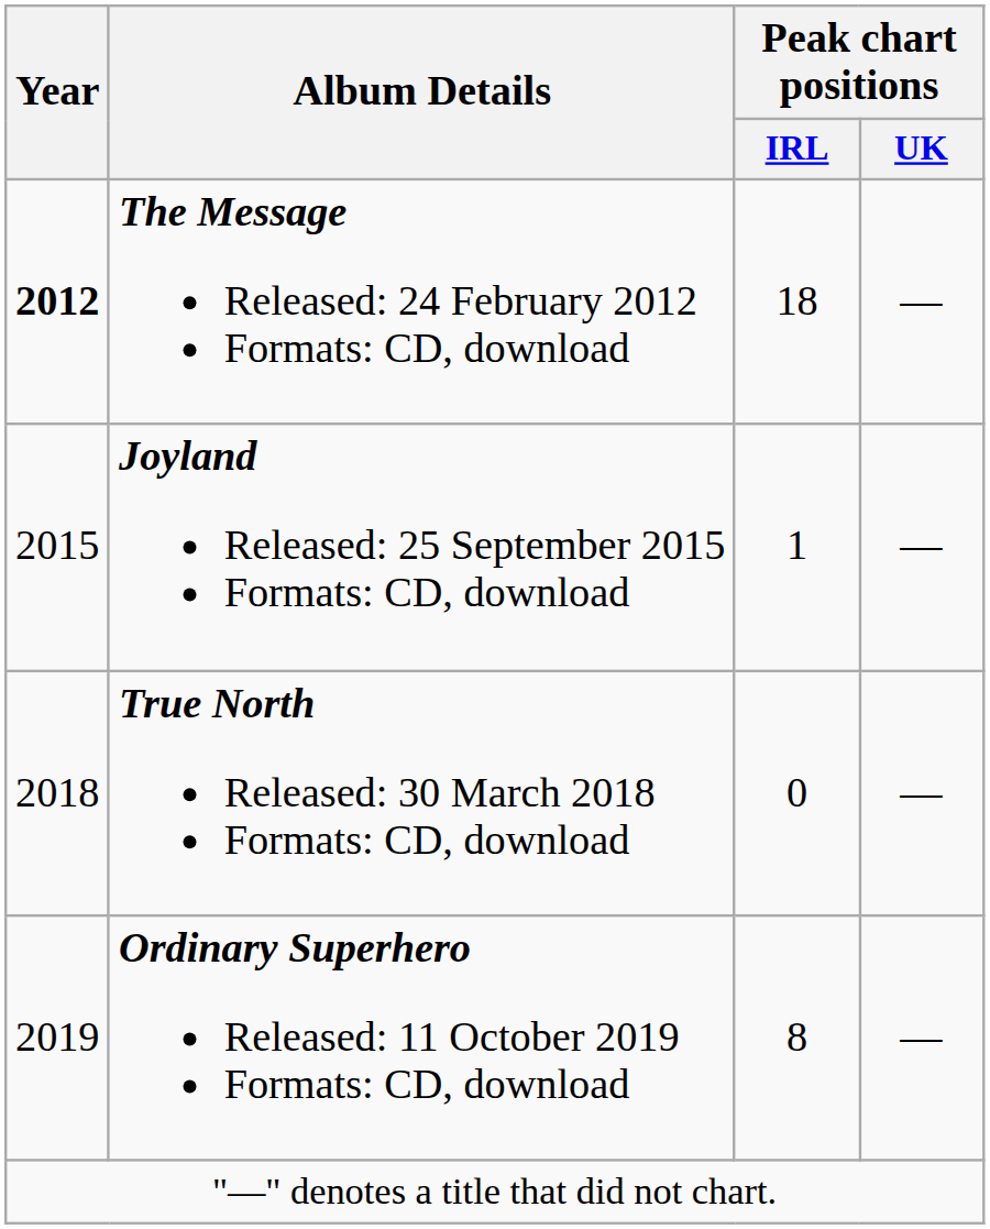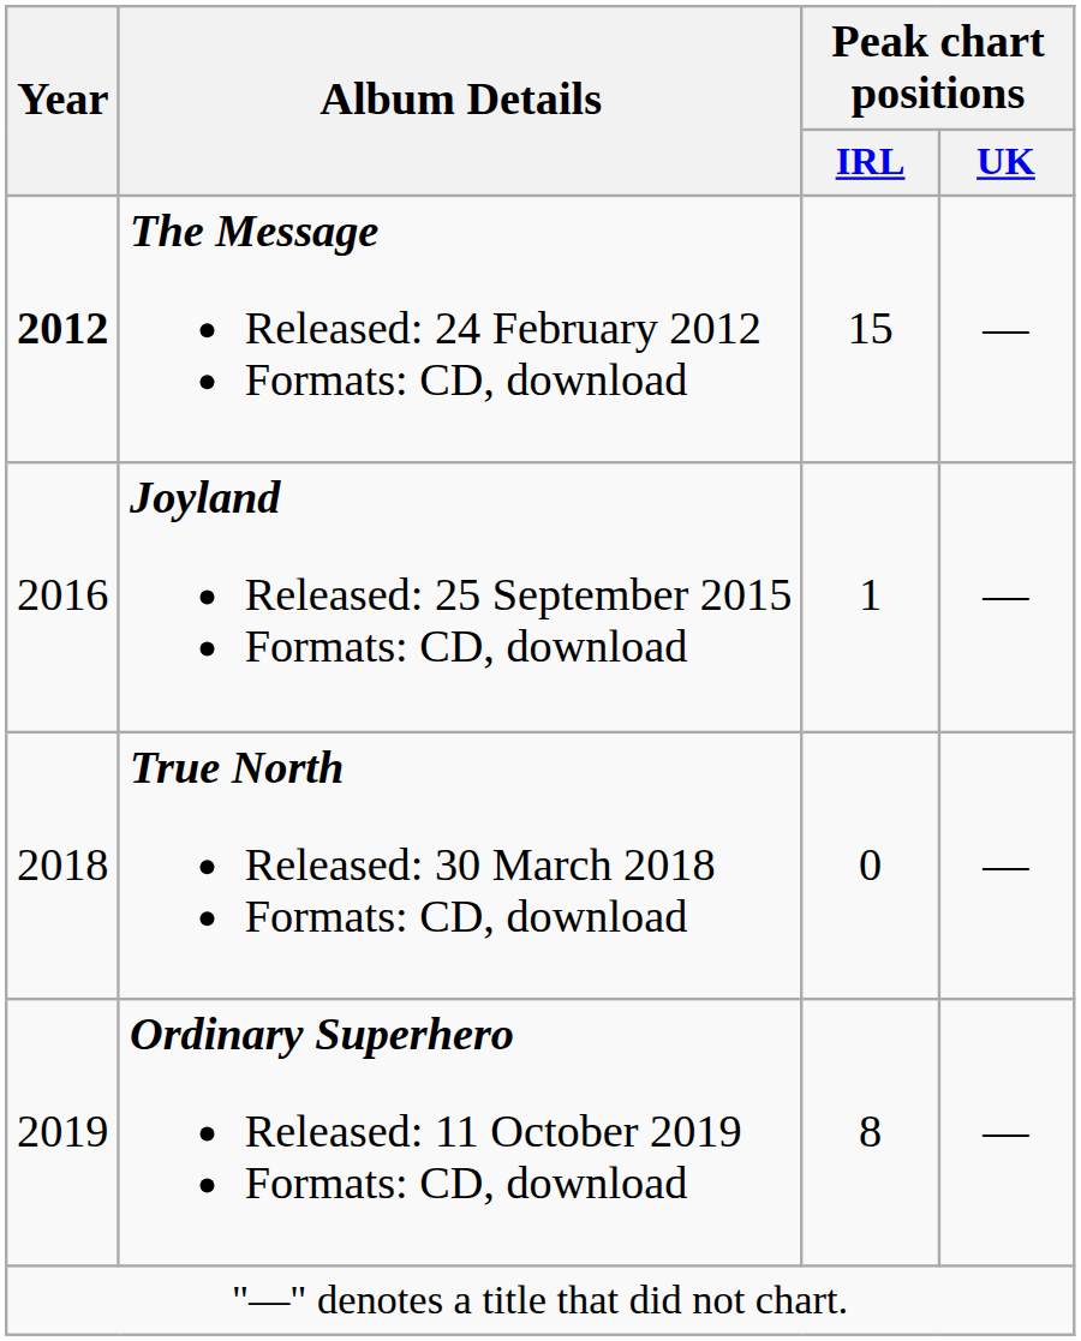 <table class="wikitable" style=text-align:center;>
 <tr>
 <th rowspan="2">Year</th>
 <th rowspan="2">Album Details</th>
 <th colspan="2">Peak chart positions</th>
 </tr>
 <tr>
 <th style="width:3em;font-size:85%"><a href='#'>IRL</a><br></th>
 <th style="width:3em;font-size:85%"><a href='#'>UK</a></th>
 </tr>
 <tr>
 <td><strong>2012</strong></td>
 <td align="left"><strong><em>The Message</em></strong><br><ul><li>Released: 24 February 2012</li><li>Formats: CD, download</li></ul></td>
-<td>18</td>
+<td>15</td>
 <td>—</td>
 </tr>
 <tr>
-<td>2015</td>
+<td>2016</td>
 <td align="left"><strong><em>Joyland</em></strong><br><ul><li>Released: 25 September 2015</li><li>Formats: CD, download</li></ul></td>
 <td>1</td>
 <td>—</td>
 </tr>
 <tr>
 <td>2018</td>
 <td align="left"><strong><em>True North</em></strong><br><ul><li>Released: 30 March 2018</li><li>Formats: CD, download</li></ul></td>
 <td>0<br></td>
 <td>—</td>
 </tr>
 <tr>
 <td>2019</td>
 <td align="left"><strong><em>Ordinary Superhero</em></strong><br><ul><li>Released: 11 October 2019</li><li>Formats: CD, download</li></ul></td>
 <td>8<br></td>
 <td>—</td>
 </tr>
 <tr>
 <td colspan="4" style="font-size:90%">"—" denotes a title that did not chart.</td>
 </tr>
 </table>
